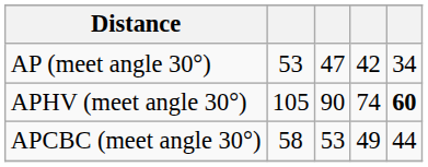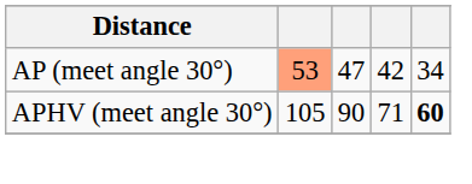 <table class="wikitable">
 <tr>
 </tr>
 <tr style="vertical-align:top; text-align:center;">
 <th>Distance</th>
 <th></th>
 <th></th>
 <th></th>
 <th></th>
 </tr>
 <tr style="vertical-align:top; text-align:center;">
 <td style="text-align:left">AP (meet angle 30°)</td>
-<td>53</td>
+<td style="background: lightsalmon;">53</td>
 <td>47</td>
 <td>42</td>
 <td>34</td>
 </tr>
 <tr style="vertical-align:top; text-align:center;">
 <td style="text-align:left">APHV (meet angle 30°)</td>
 <td>105</td>
 <td>90</td>
-<td>74</td>
+<td>71</td>
 <td><strong>60</strong></td>
-</tr>
-<tr style="vertical-align:top; text-align:center;">
-<td style="text-align:left">APCBC (meet angle 30°)</td>
-<td>58</td>
-<td>53</td>
-<td>49</td>
-<td>44</td>
 </tr>
 <tr>
 </tr>
 </table>
